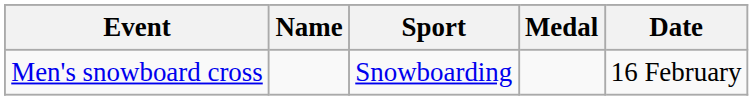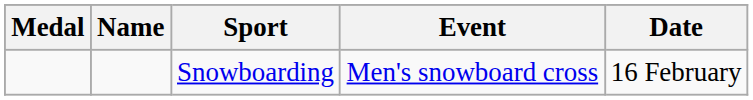 <table class="wikitable sortable" style="font-size:90%">
 <tr>
-<th>Event</th>
+<th>Medal</th>
 <th>Name</th>
 <th>Sport</th>
-<th>Medal</th>
+<th>Event</th>
 <th>Date</th>
 </tr>
 <tr>
-<td><a href='#'>Men's snowboard cross</a></td>
+<td></td>
 <td></td>
 <td><a href='#'>Snowboarding</a></td>
-<td></td>
+<td><a href='#'>Men's snowboard cross</a></td>
 <td>16 February</td>
 </tr>
 </table>
